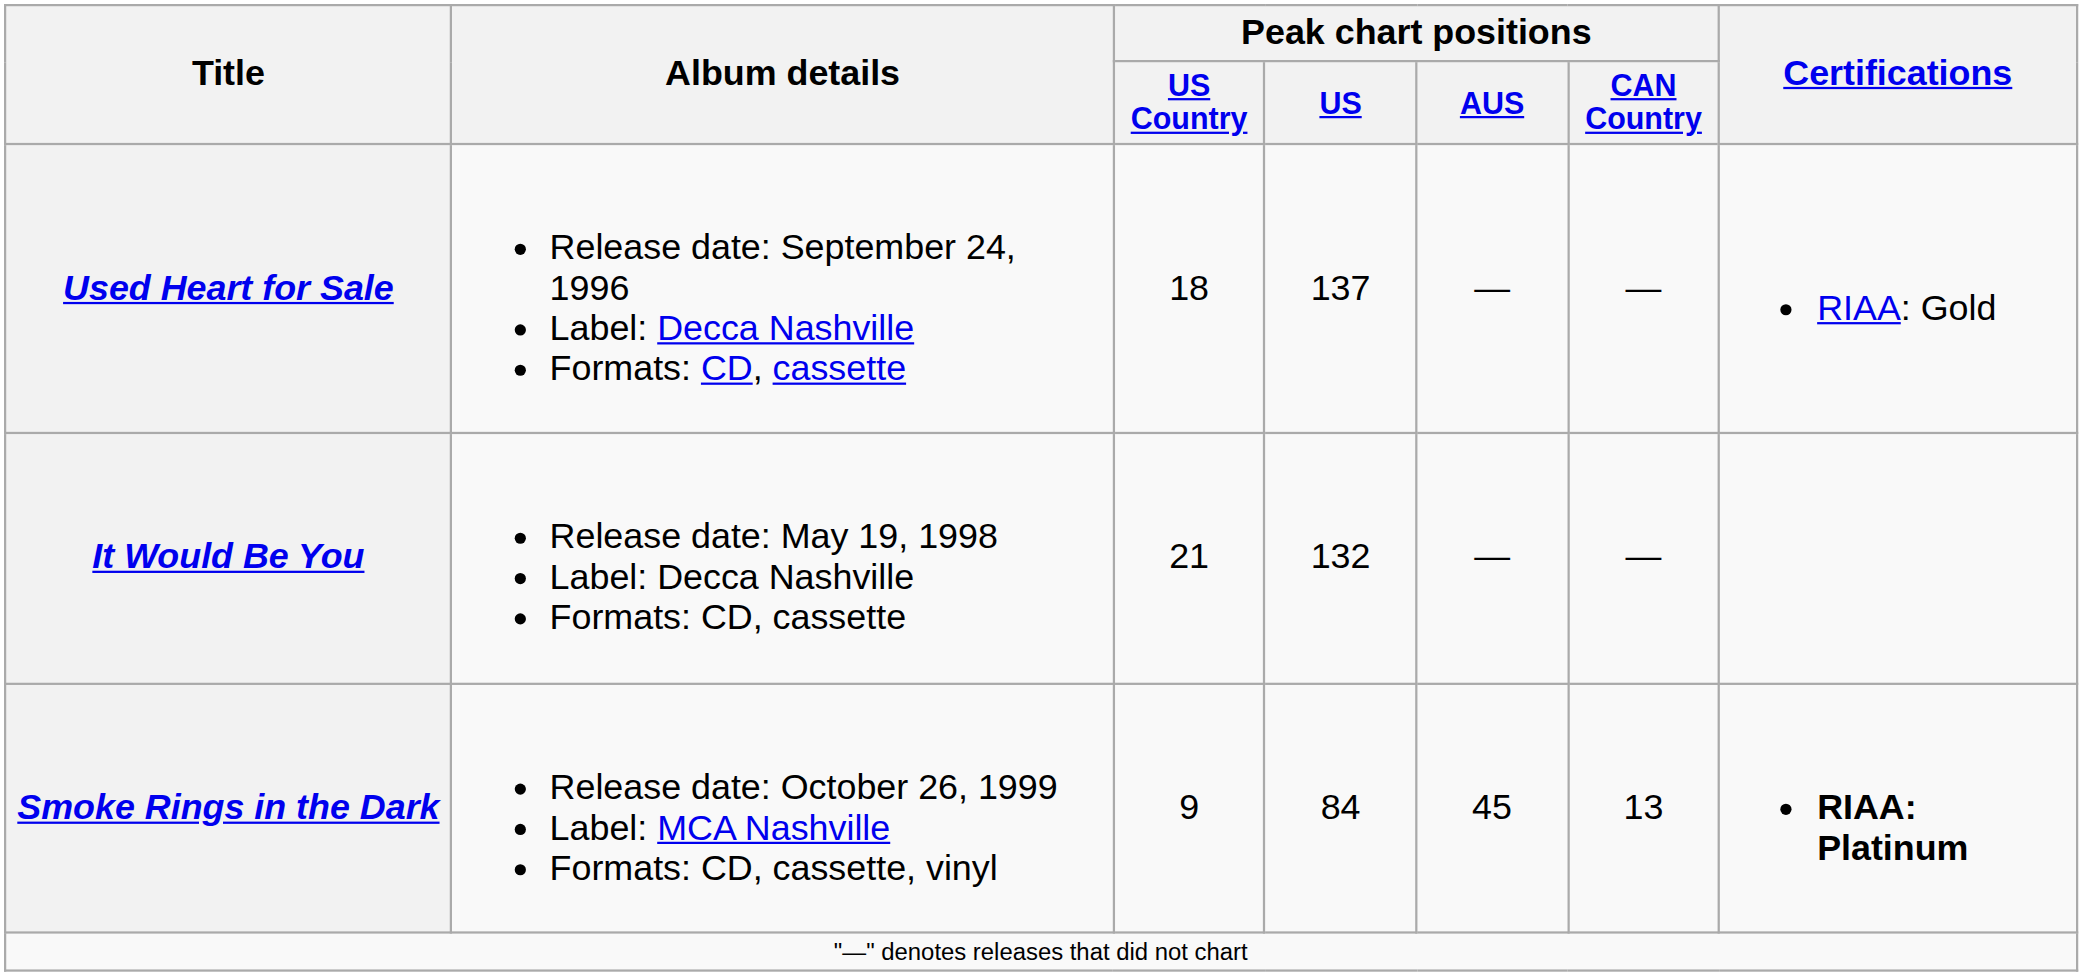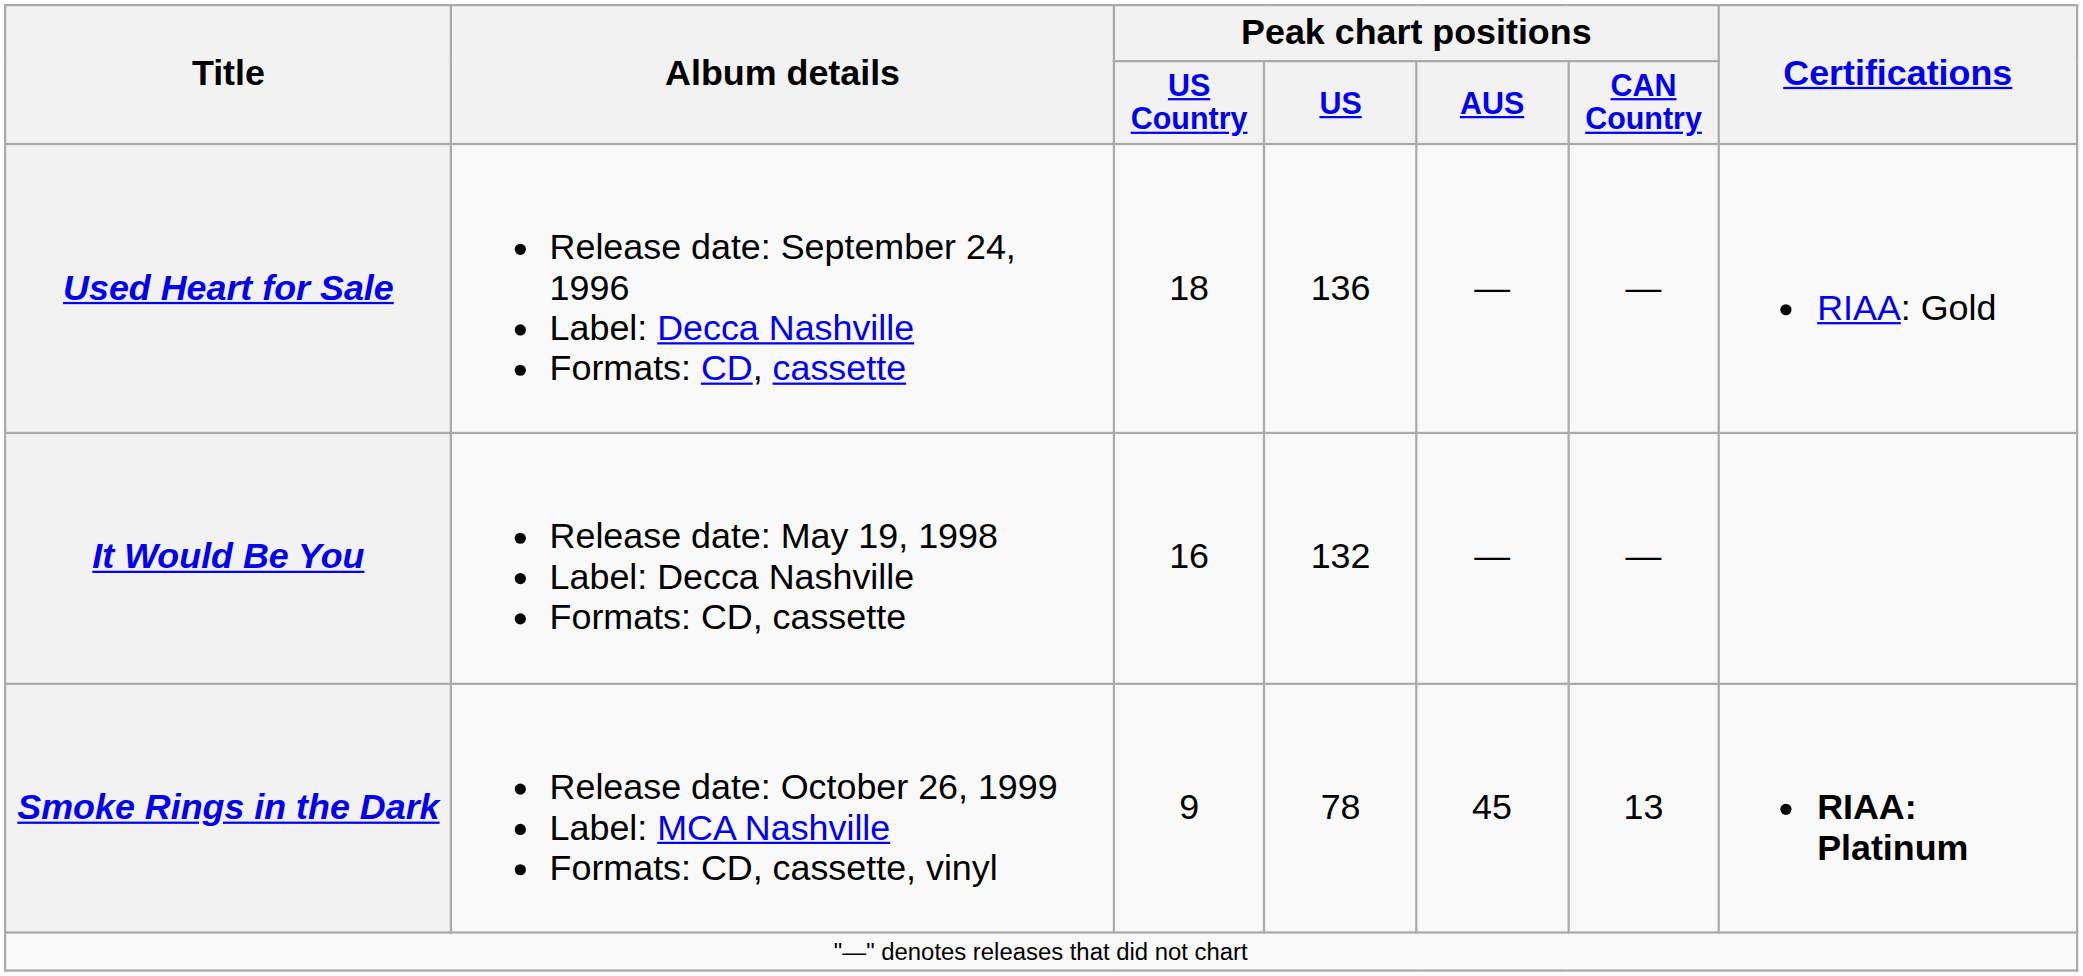 <table class="wikitable plainrowheaders" style="text-align:center;">
 <tr>
 <th scope="col" rowspan="2" style="width:12em;">Title</th>
 <th scope="col" rowspan="2" style="width:18em;">Album details</th>
 <th scope="col" colspan="4">Peak chart positions</th>
 <th scope="col" rowspan="2" style="width:9.5em;"><a href='#'>Certifications</a></th>
 </tr>
 <tr>
 <th scope="col" style="width:4.5em;font-size:85%;"><a href='#'>US Country</a><br></th>
 <th scope="col" style="width:4.5em;font-size:85%;"><a href='#'>US</a><br></th>
 <th scope="col" style="width:4.5em;font-size:85%;"><a href='#'>AUS</a><br></th>
 <th scope="col" style="width:4.5em;font-size:85%;"><a href='#'>CAN Country</a><br></th>
 </tr>
 <tr>
 <th scope="row"><em><a href='#'>Used Heart for Sale</a></em></th>
 <td align="left"><br><ul><li>Release date: September 24, 1996</li><li>Label: <a href='#'>Decca Nashville</a></li><li>Formats: <a href='#'>CD</a>, <a href='#'>cassette</a></li></ul></td>
 <td>18</td>
-<td>137</td>
+<td>136</td>
 <td>—</td>
 <td>—</td>
 <td align="left"><br><ul><li><a href='#'>RIAA</a>: Gold</li></ul></td>
 </tr>
 <tr>
 <th scope="row"><em><a href='#'>It Would Be You</a></em></th>
 <td align="left"><br><ul><li>Release date: May 19, 1998</li><li>Label: Decca Nashville</li><li>Formats: CD, cassette</li></ul></td>
-<td>21</td>
+<td>16</td>
 <td>132</td>
 <td>—</td>
 <td>—</td>
 <td></td>
 </tr>
 <tr>
 <th scope="row"><em><a href='#'>Smoke Rings in the Dark</a></em></th>
 <td align="left"><br><ul><li>Release date: October 26, 1999</li><li>Label: <a href='#'>MCA Nashville</a></li><li>Formats: CD, cassette, vinyl</li></ul></td>
 <td>9</td>
-<td>84</td>
+<td>78</td>
 <td>45</td>
 <td>13</td>
 <td align="left"><strong><br><ul><li>RIAA: Platinum</li></ul></strong></td>
 </tr>
 <tr>
 <td colspan="7" style="font-size:8pt">"—" denotes releases that did not chart</td>
 </tr>
 </table>
